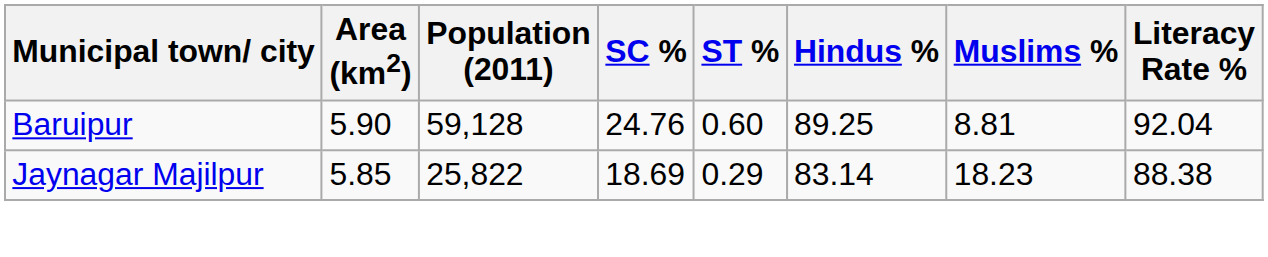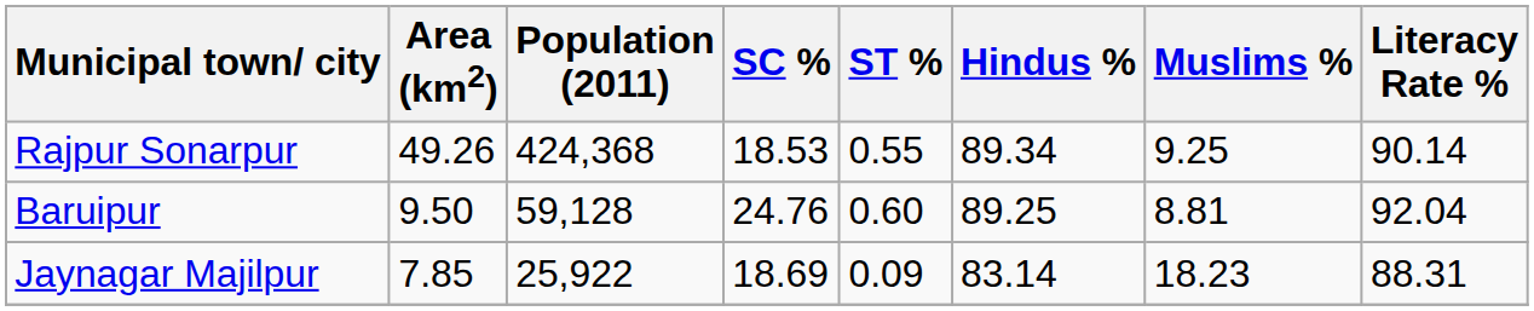 <table class="wikitable sortable">
 <tr>
 <th>Municipal town/ city</th>
 <th>Area<br>(km<sup>2</sup>)</th>
 <th>Population<br>(2011)</th>
 <th><a href='#'>SC</a> %</th>
 <th><a href='#'>ST</a> %</th>
 <th><a href='#'>Hindus</a> %</th>
 <th><a href='#'>Muslims</a> %</th>
 <th>Literacy<br> Rate %</th>
 </tr>
 <tr>
+<td><a href='#'>Rajpur Sonarpur</a></td>
+<td>49.26</td>
+<td>424,368</td>
+<td>18.53</td>
+<td>0.55</td>
+<td>89.34</td>
+<td>9.25</td>
+<td>90.14</td>
+</tr>
+<tr>
 <td><a href='#'>Baruipur</a></td>
-<td>5.90</td>
+<td>9.50</td>
 <td>59,128</td>
 <td>24.76</td>
 <td>0.60</td>
 <td>89.25</td>
 <td>8.81</td>
 <td>92.04</td>
 </tr>
 <tr>
 <td><a href='#'>Jaynagar Majilpur</a></td>
-<td>5.85</td>
-<td>25,822</td>
+<td>7.85</td>
+<td>25,922</td>
 <td>18.69</td>
-<td>0.29</td>
+<td>0.09</td>
 <td>83.14</td>
 <td>18.23</td>
-<td>88.38</td>
+<td>88.31</td>
 </tr>
 <tr>
 </tr>
 </table>
